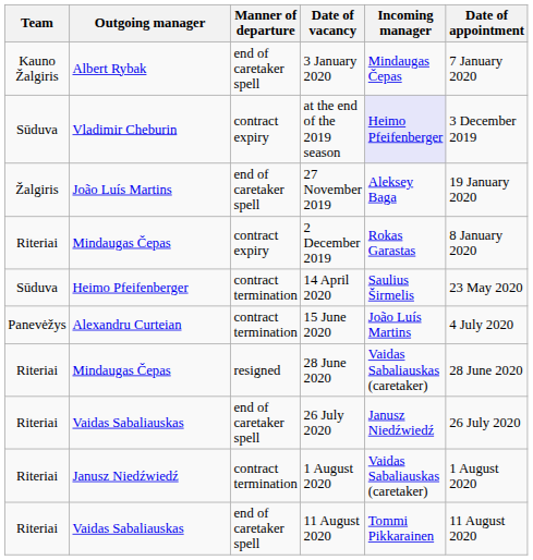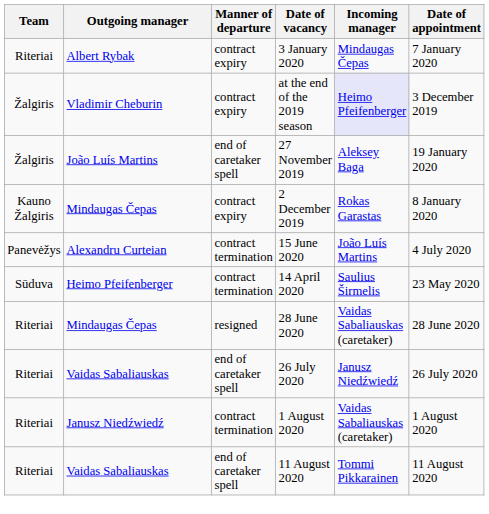 <table class="wikitable">
 <tr>
 <th>Team</th>
 <th style="width:180px;">Outgoing manager</th>
 <th>Manner of departure</th>
 <th>Date of vacancy</th>
 <th>Incoming manager</th>
 <th>Date of appointment</th>
 </tr>
 <tr>
-<td align="center">Kauno Žalgiris</td>
+<td align="center">Riteriai</td>
 <td> <a href='#'>Albert Rybak</a></td>
-<td>end of caretaker spell</td>
+<td>contract expiry</td>
 <td>3 January 2020</td>
 <td> <a href='#'>Mindaugas Čepas</a></td>
 <td>7 January 2020</td>
 </tr>
 <tr>
-<td align="center">Sūduva</td>
+<td align="center">Žalgiris</td>
 <td> <a href='#'>Vladimir Cheburin</a></td>
 <td>contract expiry</td>
 <td>at the end of the 2019 season</td>
 <td style="background: lavender;"> <a href='#'>Heimo Pfeifenberger</a></td>
 <td>3 December 2019</td>
 </tr>
 <tr>
 <td align="center">Žalgiris</td>
 <td> <a href='#'>João Luís Martins</a></td>
 <td>end of caretaker spell</td>
 <td>27 November 2019</td>
 <td> <a href='#'>Aleksey Baga</a></td>
 <td>19 January 2020</td>
 </tr>
 <tr>
-<td align="center">Riteriai</td>
+<td align="center">Kauno Žalgiris</td>
 <td> <a href='#'>Mindaugas Čepas</a></td>
 <td>contract expiry </td>
 <td>2 December 2019</td>
 <td> <a href='#'>Rokas Garastas</a></td>
 <td>8 January 2020</td>
+</tr>
+<tr>
+<td align="center">Panevėžys</td>
+<td> <a href='#'>Alexandru Curteian</a></td>
+<td>contract termination</td>
+<td>15 June 2020</td>
+<td> <a href='#'>João Luís Martins</a></td>
+<td>4 July 2020</td>
 </tr>
 <tr>
 <td align="center">Sūduva</td>
 <td> <a href='#'>Heimo Pfeifenberger</a></td>
 <td>contract termination</td>
 <td>14 April 2020</td>
 <td> <a href='#'>Saulius Širmelis</a></td>
 <td>23 May 2020</td>
-</tr>
-<tr>
-<td align="center">Panevėžys</td>
-<td> <a href='#'>Alexandru Curteian</a></td>
-<td>contract termination</td>
-<td>15 June 2020</td>
-<td> <a href='#'>João Luís Martins</a></td>
-<td>4 July 2020</td>
 </tr>
 <tr>
 <td align="center">Riteriai</td>
 <td> <a href='#'>Mindaugas Čepas</a></td>
 <td>resigned</td>
 <td>28 June 2020</td>
 <td> <a href='#'>Vaidas Sabaliauskas</a> (caretaker)</td>
 <td>28 June 2020</td>
 </tr>
 <tr>
 <td align="center">Riteriai</td>
 <td> <a href='#'>Vaidas Sabaliauskas</a></td>
 <td>end of caretaker spell</td>
 <td>26 July 2020</td>
 <td> <a href='#'>Janusz Niedźwiedź</a></td>
 <td>26 July 2020</td>
 </tr>
 <tr>
 <td align="center">Riteriai</td>
 <td> <a href='#'>Janusz Niedźwiedź</a></td>
 <td>contract termination</td>
 <td>1 August 2020</td>
 <td> <a href='#'>Vaidas Sabaliauskas</a> (caretaker)</td>
 <td>1 August 2020</td>
 </tr>
 <tr>
 <td align="center">Riteriai</td>
 <td> <a href='#'>Vaidas Sabaliauskas</a></td>
 <td>end of caretaker spell</td>
 <td>11 August 2020</td>
 <td> <a href='#'>Tommi Pikkarainen</a></td>
 <td>11 August 2020</td>
 </tr>
 </table>
